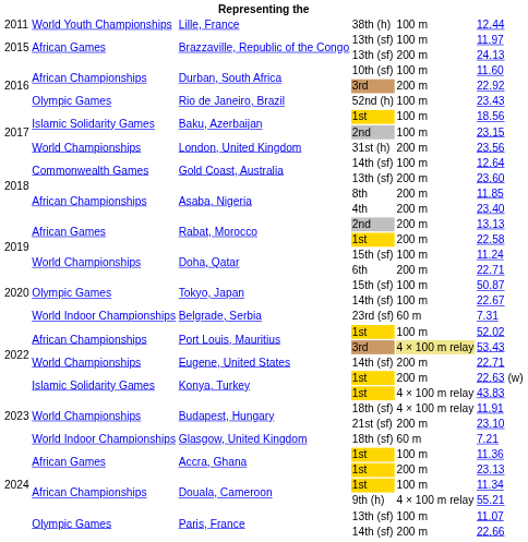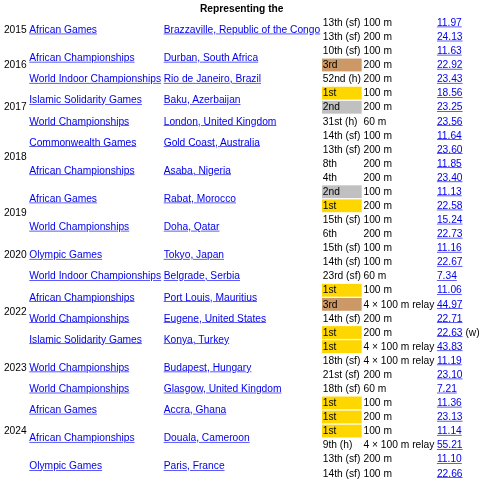 <table>
 <tr>
 <th colspan="6">Representing the </th>
-</tr>
-<tr>
-<td>2011</td>
-<td><a href='#'>World Youth Championships</a></td>
-<td><a href='#'>Lille, France</a></td>
-<td>38th (h)</td>
-<td>100 m</td>
-<td><a href='#'>12.44</a></td>
 </tr>
 <tr>
 <td rowspan=2>2015</td>
 <td rowspan=2><a href='#'>African Games</a></td>
 <td rowspan=2><a href='#'>Brazzaville, Republic of the Congo</a></td>
 <td>13th (sf)</td>
 <td>100 m</td>
 <td><a href='#'>11.97</a></td>
 </tr>
 <tr>
 <td>13th (sf)</td>
 <td>200 m</td>
 <td><a href='#'>24.13</a></td>
 </tr>
 <tr>
 <td rowspan=3>2016</td>
 <td rowspan=2><a href='#'>African Championships</a></td>
 <td rowspan=2><a href='#'>Durban, South Africa</a></td>
 <td>10th (sf)</td>
 <td>100 m</td>
-<td><a href='#'>11.60</a></td>
+<td><a href='#'>11.63</a></td>
 </tr>
 <tr>
 <td bgcolor=cc9966>3rd</td>
 <td>200 m</td>
 <td><a href='#'>22.92</a></td>
 </tr>
 <tr>
-<td><a href='#'>Olympic Games</a></td>
+<td><a href='#'>World Indoor Championships</a></td>
 <td><a href='#'>Rio de Janeiro, Brazil</a></td>
 <td>52nd (h)</td>
-<td>100 m</td>
+<td>200 m</td>
 <td><a href='#'>23.43</a></td>
 </tr>
 <tr>
 <td rowspan=3>2017</td>
 <td rowspan=2><a href='#'>Islamic Solidarity Games</a></td>
 <td rowspan=2><a href='#'>Baku, Azerbaijan</a></td>
 <td bgcolor=gold>1st</td>
 <td>100 m</td>
 <td><a href='#'>18.56</a></td>
 </tr>
 <tr>
 <td bgcolor=silver>2nd</td>
-<td>100 m</td>
-<td><a href='#'>23.15</a></td>
+<td>200 m</td>
+<td><a href='#'>23.25</a></td>
 </tr>
 <tr>
 <td><a href='#'>World Championships</a></td>
 <td><a href='#'>London, United Kingdom</a></td>
 <td>31st (h)</td>
-<td>200 m</td>
+<td>60 m</td>
 <td><a href='#'>23.56</a></td>
 </tr>
 <tr>
 <td rowspan=4>2018</td>
 <td rowspan=2><a href='#'>Commonwealth Games</a></td>
 <td rowspan=2><a href='#'>Gold Coast, Australia</a></td>
 <td>14th (sf)</td>
 <td>100 m</td>
-<td><a href='#'>12.64</a></td>
+<td><a href='#'>11.64</a></td>
 </tr>
 <tr>
 <td>13th (sf)</td>
 <td>200 m</td>
 <td><a href='#'>23.60</a></td>
 </tr>
 <tr>
 <td rowspan=2><a href='#'>African Championships</a></td>
 <td rowspan=2><a href='#'>Asaba, Nigeria</a></td>
 <td>8th</td>
 <td>200 m</td>
 <td><a href='#'>11.85</a></td>
 </tr>
 <tr>
 <td>4th</td>
 <td>200 m</td>
 <td><a href='#'>23.40</a></td>
 </tr>
 <tr>
 <td rowspan=4>2019</td>
 <td rowspan=2><a href='#'>African Games</a></td>
 <td rowspan=2><a href='#'>Rabat, Morocco</a></td>
 <td bgcolor=silver>2nd</td>
-<td>200 m</td>
-<td><a href='#'>13.13</a></td>
+<td>100 m</td>
+<td><a href='#'>11.13</a></td>
 </tr>
 <tr>
 <td bgcolor=gold>1st</td>
 <td>200 m</td>
 <td><a href='#'>22.58</a></td>
 </tr>
 <tr>
 <td rowspan=2><a href='#'>World Championships</a></td>
 <td rowspan=2><a href='#'>Doha, Qatar</a></td>
 <td>15th (sf)</td>
 <td>100 m</td>
-<td><a href='#'>11.24</a></td>
+<td><a href='#'>15.24</a></td>
 </tr>
 <tr>
 <td>6th</td>
 <td>200 m</td>
-<td><a href='#'>22.71</a></td>
+<td><a href='#'>22.73</a></td>
 </tr>
 <tr>
 <td rowspan=2>2020</td>
 <td rowspan=2><a href='#'>Olympic Games</a></td>
 <td rowspan=2><a href='#'>Tokyo, Japan</a></td>
 <td>15th (sf)</td>
 <td>100 m</td>
-<td><a href='#'>50.87</a></td>
+<td><a href='#'>11.16</a></td>
 </tr>
 <tr>
 <td>14th (sf)</td>
 <td>100 m</td>
 <td><a href='#'>22.67</a></td>
 </tr>
 <tr>
 <td rowspan=6>2022</td>
 <td><a href='#'>World Indoor Championships</a></td>
 <td><a href='#'>Belgrade, Serbia</a></td>
 <td>23rd (sf)</td>
 <td>60 m</td>
-<td><a href='#'>7.31</a></td>
+<td><a href='#'>7.34</a></td>
 </tr>
 <tr>
 <td rowspan=2><a href='#'>African Championships</a></td>
 <td rowspan=2><a href='#'>Port Louis, Mauritius</a></td>
 <td bgcolor=gold>1st</td>
 <td>100 m</td>
-<td><a href='#'>52.02</a></td>
+<td><a href='#'>11.06</a></td>
 </tr>
 <tr>
 <td bgcolor=cc9966>3rd</td>
-<td style="background: khaki;">4 × 100 m relay</td>
-<td><a href='#'>53.43</a></td>
+<td>4 × 100 m relay</td>
+<td><a href='#'>44.97</a></td>
 </tr>
 <tr>
 <td><a href='#'>World Championships</a></td>
 <td><a href='#'>Eugene, United States</a></td>
 <td>14th (sf)</td>
 <td>200 m</td>
 <td><a href='#'>22.71</a></td>
 </tr>
 <tr>
 <td rowspan=2><a href='#'>Islamic Solidarity Games</a></td>
 <td rowspan=2><a href='#'>Konya, Turkey</a></td>
 <td bgcolor=gold>1st</td>
 <td>200 m</td>
 <td><a href='#'>22.63</a> (w)</td>
 </tr>
 <tr>
 <td bgcolor=gold>1st</td>
 <td>4 × 100 m relay</td>
 <td><a href='#'>43.83</a></td>
 </tr>
 <tr>
 <td rowspan=2>2023</td>
 <td rowspan=2><a href='#'>World Championships</a></td>
 <td rowspan=2><a href='#'>Budapest, Hungary</a></td>
 <td>18th (sf)</td>
 <td>4 × 100 m relay</td>
-<td><a href='#'>11.91</a></td>
+<td><a href='#'>11.19</a></td>
 </tr>
 <tr>
 <td>21st (sf)</td>
 <td>200 m</td>
 <td><a href='#'>23.10</a></td>
 </tr>
 <tr>
 <td rowspan=7>2024</td>
-<td><a href='#'>World Indoor Championships</a></td>
+<td><a href='#'>World Championships</a></td>
 <td><a href='#'>Glasgow, United Kingdom</a></td>
 <td>18th (sf)</td>
 <td>60 m</td>
 <td><a href='#'>7.21</a></td>
 </tr>
 <tr>
 <td rowspan=2><a href='#'>African Games</a></td>
 <td rowspan=2><a href='#'>Accra, Ghana</a></td>
 <td bgcolor=gold>1st</td>
 <td>100 m</td>
 <td><a href='#'>11.36</a></td>
 </tr>
 <tr>
 <td bgcolor=gold>1st</td>
 <td>200 m</td>
 <td><a href='#'>23.13</a></td>
 </tr>
 <tr>
 <td rowspan=2><a href='#'>African Championships</a></td>
 <td rowspan=2><a href='#'>Douala, Cameroon</a></td>
 <td bgcolor=gold>1st</td>
 <td>100 m</td>
-<td><a href='#'>11.34</a></td>
+<td><a href='#'>11.14</a></td>
 </tr>
 <tr>
 <td>9th (h)</td>
 <td>4 × 100 m relay</td>
 <td><a href='#'>55.21</a></td>
 </tr>
 <tr>
 <td rowspan=2><a href='#'>Olympic Games</a></td>
 <td rowspan=2><a href='#'>Paris, France</a></td>
 <td>13th (sf)</td>
-<td>100 m</td>
-<td><a href='#'>11.07</a></td>
+<td>200 m</td>
+<td><a href='#'>11.10</a></td>
 </tr>
 <tr>
 <td>14th (sf)</td>
-<td>200 m</td>
+<td>100 m</td>
 <td><a href='#'>22.66</a></td>
 </tr>
 </table>
